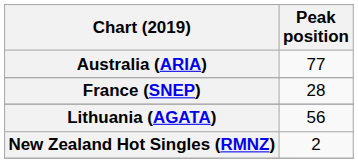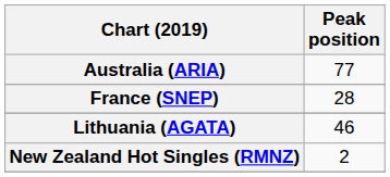 <table class="wikitable sortable plainrowheaders" style="text-align:center">
 <tr>
 <th scope="col">Chart (2019)</th>
 <th scope="col">Peak<br>position</th>
 </tr>
 <tr>
 <th scope="row">Australia (<a href='#'>ARIA</a>)</th>
 <td>77</td>
 </tr>
 <tr>
 </tr>
 <tr>
 </tr>
 <tr>
 <th scope="row">France (<a href='#'>SNEP</a>)</th>
 <td>28</td>
 </tr>
 <tr>
 </tr>
 <tr>
 <th scope="row">Lithuania (<a href='#'>AGATA</a>)</th>
-<td>56</td>
+<td>46</td>
 </tr>
 <tr>
 <th scope="row">New Zealand Hot Singles (<a href='#'>RMNZ</a>)</th>
 <td>2</td>
 </tr>
 <tr>
 </tr>
 <tr>
 </tr>
 <tr>
 </tr>
 <tr>
 </tr>
 <tr>
 </tr>
 </table>
